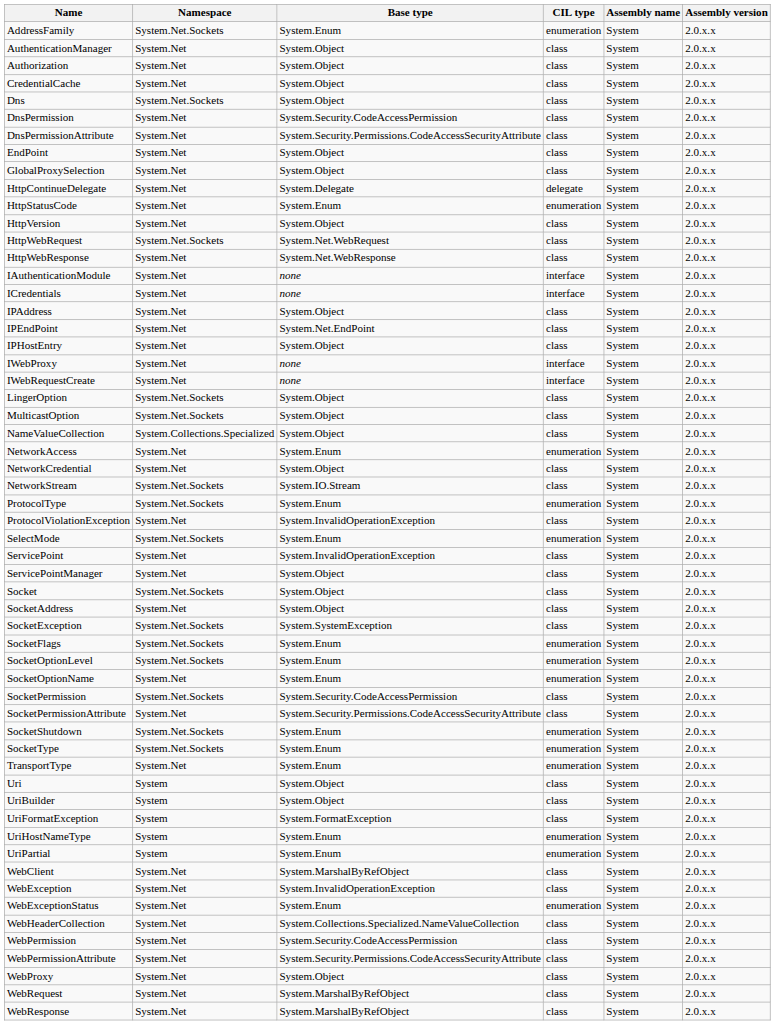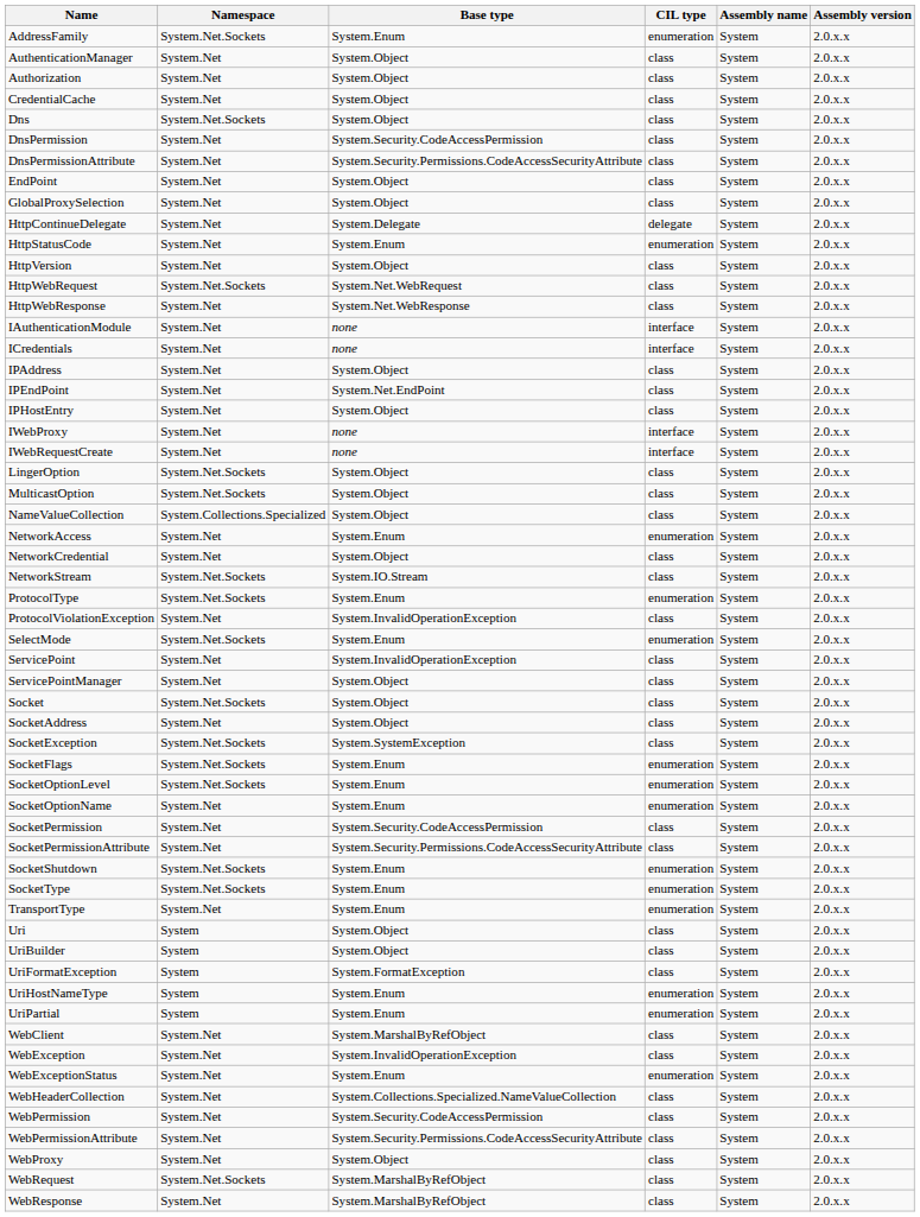 <table class="sortable wikitable">
 <tr>
 <th>Name</th>
 <th>Namespace</th>
 <th>Base type</th>
 <th>CIL type</th>
 <th>Assembly name</th>
 <th>Assembly version</th>
 </tr>
 <tr>
 <td>AddressFamily</td>
 <td>System.Net.Sockets</td>
 <td>System.Enum</td>
 <td>enumeration</td>
 <td>System</td>
 <td>2.0.x.x</td>
 </tr>
 <tr>
 <td>AuthenticationManager</td>
 <td>System.Net</td>
 <td>System.Object</td>
 <td>class</td>
 <td>System</td>
 <td>2.0.x.x</td>
 </tr>
 <tr>
 <td>Authorization</td>
 <td>System.Net</td>
 <td>System.Object</td>
 <td>class</td>
 <td>System</td>
 <td>2.0.x.x</td>
 </tr>
 <tr>
 <td>CredentialCache</td>
 <td>System.Net</td>
 <td>System.Object</td>
 <td>class</td>
 <td>System</td>
 <td>2.0.x.x</td>
 </tr>
 <tr>
 <td>Dns</td>
 <td>System.Net.Sockets</td>
 <td>System.Object</td>
 <td>class</td>
 <td>System</td>
 <td>2.0.x.x</td>
 </tr>
 <tr>
 <td>DnsPermission</td>
 <td>System.Net</td>
 <td>System.Security.CodeAccessPermission</td>
 <td>class</td>
 <td>System</td>
 <td>2.0.x.x</td>
 </tr>
 <tr>
 <td>DnsPermissionAttribute</td>
 <td>System.Net</td>
 <td>System.Security.Permissions.CodeAccessSecurityAttribute</td>
 <td>class</td>
 <td>System</td>
 <td>2.0.x.x</td>
 </tr>
 <tr>
 <td>EndPoint</td>
 <td>System.Net</td>
 <td>System.Object</td>
 <td>class</td>
 <td>System</td>
 <td>2.0.x.x</td>
 </tr>
 <tr>
 <td>GlobalProxySelection</td>
 <td>System.Net</td>
 <td>System.Object</td>
 <td>class</td>
 <td>System</td>
 <td>2.0.x.x</td>
 </tr>
 <tr>
 <td>HttpContinueDelegate</td>
 <td>System.Net</td>
 <td>System.Delegate</td>
 <td>delegate</td>
 <td>System</td>
 <td>2.0.x.x</td>
 </tr>
 <tr>
 <td>HttpStatusCode</td>
 <td>System.Net</td>
 <td>System.Enum</td>
 <td>enumeration</td>
 <td>System</td>
 <td>2.0.x.x</td>
 </tr>
 <tr>
 <td>HttpVersion</td>
 <td>System.Net</td>
 <td>System.Object</td>
 <td>class</td>
 <td>System</td>
 <td>2.0.x.x</td>
 </tr>
 <tr>
 <td>HttpWebRequest</td>
 <td>System.Net.Sockets</td>
 <td>System.Net.WebRequest</td>
 <td>class</td>
 <td>System</td>
 <td>2.0.x.x</td>
 </tr>
 <tr>
 <td>HttpWebResponse</td>
 <td>System.Net</td>
 <td>System.Net.WebResponse</td>
 <td>class</td>
 <td>System</td>
 <td>2.0.x.x</td>
 </tr>
 <tr>
 <td>IAuthenticationModule</td>
 <td>System.Net</td>
 <td><em>none</em></td>
 <td>interface</td>
 <td>System</td>
 <td>2.0.x.x</td>
 </tr>
 <tr>
 <td>ICredentials</td>
 <td>System.Net</td>
 <td><em>none</em></td>
 <td>interface</td>
 <td>System</td>
 <td>2.0.x.x</td>
 </tr>
 <tr>
 <td>IPAddress</td>
 <td>System.Net</td>
 <td>System.Object</td>
 <td>class</td>
 <td>System</td>
 <td>2.0.x.x</td>
 </tr>
 <tr>
 <td>IPEndPoint</td>
 <td>System.Net</td>
 <td>System.Net.EndPoint</td>
 <td>class</td>
 <td>System</td>
 <td>2.0.x.x</td>
 </tr>
 <tr>
 <td>IPHostEntry</td>
 <td>System.Net</td>
 <td>System.Object</td>
 <td>class</td>
 <td>System</td>
 <td>2.0.x.x</td>
 </tr>
 <tr>
 <td>IWebProxy</td>
 <td>System.Net</td>
 <td><em>none</em></td>
 <td>interface</td>
 <td>System</td>
 <td>2.0.x.x</td>
 </tr>
 <tr>
 <td>IWebRequestCreate</td>
 <td>System.Net</td>
 <td><em>none</em></td>
 <td>interface</td>
 <td>System</td>
 <td>2.0.x.x</td>
 </tr>
 <tr>
 <td>LingerOption</td>
 <td>System.Net.Sockets</td>
 <td>System.Object</td>
 <td>class</td>
 <td>System</td>
 <td>2.0.x.x</td>
 </tr>
 <tr>
 <td>MulticastOption</td>
 <td>System.Net.Sockets</td>
 <td>System.Object</td>
 <td>class</td>
 <td>System</td>
 <td>2.0.x.x</td>
 </tr>
 <tr>
 <td>NameValueCollection</td>
 <td>System.Collections.Specialized</td>
 <td>System.Object</td>
 <td>class</td>
 <td>System</td>
 <td>2.0.x.x</td>
 </tr>
 <tr>
 <td>NetworkAccess</td>
 <td>System.Net</td>
 <td>System.Enum</td>
 <td>enumeration</td>
 <td>System</td>
 <td>2.0.x.x</td>
 </tr>
 <tr>
 <td>NetworkCredential</td>
 <td>System.Net</td>
 <td>System.Object</td>
 <td>class</td>
 <td>System</td>
 <td>2.0.x.x</td>
 </tr>
 <tr>
 <td>NetworkStream</td>
 <td>System.Net.Sockets</td>
 <td>System.IO.Stream</td>
 <td>class</td>
 <td>System</td>
 <td>2.0.x.x</td>
 </tr>
 <tr>
 <td>ProtocolType</td>
 <td>System.Net.Sockets</td>
 <td>System.Enum</td>
 <td>enumeration</td>
 <td>System</td>
 <td>2.0.x.x</td>
 </tr>
 <tr>
 <td>ProtocolViolationException</td>
 <td>System.Net</td>
 <td>System.InvalidOperationException</td>
 <td>class</td>
 <td>System</td>
 <td>2.0.x.x</td>
 </tr>
 <tr>
 <td>SelectMode</td>
 <td>System.Net.Sockets</td>
 <td>System.Enum</td>
 <td>enumeration</td>
 <td>System</td>
 <td>2.0.x.x</td>
 </tr>
 <tr>
 <td>ServicePoint</td>
 <td>System.Net</td>
 <td>System.InvalidOperationException</td>
 <td>class</td>
 <td>System</td>
 <td>2.0.x.x</td>
 </tr>
 <tr>
 <td>ServicePointManager</td>
 <td>System.Net</td>
 <td>System.Object</td>
 <td>class</td>
 <td>System</td>
 <td>2.0.x.x</td>
 </tr>
 <tr>
 <td>Socket</td>
 <td>System.Net.Sockets</td>
 <td>System.Object</td>
 <td>class</td>
 <td>System</td>
 <td>2.0.x.x</td>
 </tr>
 <tr>
 <td>SocketAddress</td>
 <td>System.Net</td>
 <td>System.Object</td>
 <td>class</td>
 <td>System</td>
 <td>2.0.x.x</td>
 </tr>
 <tr>
 <td>SocketException</td>
 <td>System.Net.Sockets</td>
 <td>System.SystemException</td>
 <td>class</td>
 <td>System</td>
 <td>2.0.x.x</td>
 </tr>
 <tr>
 <td>SocketFlags</td>
 <td>System.Net.Sockets</td>
 <td>System.Enum</td>
 <td>enumeration</td>
 <td>System</td>
 <td>2.0.x.x</td>
 </tr>
 <tr>
 <td>SocketOptionLevel</td>
 <td>System.Net.Sockets</td>
 <td>System.Enum</td>
 <td>enumeration</td>
 <td>System</td>
 <td>2.0.x.x</td>
 </tr>
 <tr>
 <td>SocketOptionName</td>
 <td>System.Net</td>
 <td>System.Enum</td>
 <td>enumeration</td>
 <td>System</td>
 <td>2.0.x.x</td>
 </tr>
 <tr>
 <td>SocketPermission</td>
-<td>System.Net.Sockets</td>
+<td>System.Net</td>
 <td>System.Security.CodeAccessPermission</td>
 <td>class</td>
 <td>System</td>
 <td>2.0.x.x</td>
 </tr>
 <tr>
 <td>SocketPermissionAttribute</td>
 <td>System.Net</td>
 <td>System.Security.Permissions.CodeAccessSecurityAttribute</td>
 <td>class</td>
 <td>System</td>
 <td>2.0.x.x</td>
 </tr>
 <tr>
 <td>SocketShutdown</td>
 <td>System.Net.Sockets</td>
 <td>System.Enum</td>
 <td>enumeration</td>
 <td>System</td>
 <td>2.0.x.x</td>
 </tr>
 <tr>
 <td>SocketType</td>
 <td>System.Net.Sockets</td>
 <td>System.Enum</td>
 <td>enumeration</td>
 <td>System</td>
 <td>2.0.x.x</td>
 </tr>
 <tr>
 <td>TransportType</td>
 <td>System.Net</td>
 <td>System.Enum</td>
 <td>enumeration</td>
 <td>System</td>
 <td>2.0.x.x</td>
 </tr>
 <tr>
 <td>Uri</td>
 <td>System</td>
 <td>System.Object</td>
 <td>class</td>
 <td>System</td>
 <td>2.0.x.x</td>
 </tr>
 <tr>
 <td>UriBuilder</td>
 <td>System</td>
 <td>System.Object</td>
 <td>class</td>
 <td>System</td>
 <td>2.0.x.x</td>
 </tr>
 <tr>
 <td>UriFormatException</td>
 <td>System</td>
 <td>System.FormatException</td>
 <td>class</td>
 <td>System</td>
 <td>2.0.x.x</td>
 </tr>
 <tr>
 <td>UriHostNameType</td>
 <td>System</td>
 <td>System.Enum</td>
 <td>enumeration</td>
 <td>System</td>
 <td>2.0.x.x</td>
 </tr>
 <tr>
 <td>UriPartial</td>
 <td>System</td>
 <td>System.Enum</td>
 <td>enumeration</td>
 <td>System</td>
 <td>2.0.x.x</td>
 </tr>
 <tr>
 <td>WebClient</td>
 <td>System.Net</td>
 <td>System.MarshalByRefObject</td>
 <td>class</td>
 <td>System</td>
 <td>2.0.x.x</td>
 </tr>
 <tr>
 <td>WebException</td>
 <td>System.Net</td>
 <td>System.InvalidOperationException</td>
 <td>class</td>
 <td>System</td>
 <td>2.0.x.x</td>
 </tr>
 <tr>
 <td>WebExceptionStatus</td>
 <td>System.Net</td>
 <td>System.Enum</td>
 <td>enumeration</td>
 <td>System</td>
 <td>2.0.x.x</td>
 </tr>
 <tr>
 <td>WebHeaderCollection</td>
 <td>System.Net</td>
 <td>System.Collections.Specialized.NameValueCollection</td>
 <td>class</td>
 <td>System</td>
 <td>2.0.x.x</td>
 </tr>
 <tr>
 <td>WebPermission</td>
 <td>System.Net</td>
 <td>System.Security.CodeAccessPermission</td>
 <td>class</td>
 <td>System</td>
 <td>2.0.x.x</td>
 </tr>
 <tr>
 <td>WebPermissionAttribute</td>
 <td>System.Net</td>
 <td>System.Security.Permissions.CodeAccessSecurityAttribute</td>
 <td>class</td>
 <td>System</td>
 <td>2.0.x.x</td>
 </tr>
 <tr>
 <td>WebProxy</td>
 <td>System.Net</td>
 <td>System.Object</td>
 <td>class</td>
 <td>System</td>
 <td>2.0.x.x</td>
 </tr>
 <tr>
 <td>WebRequest</td>
-<td>System.Net</td>
+<td>System.Net.Sockets</td>
 <td>System.MarshalByRefObject</td>
 <td>class</td>
 <td>System</td>
 <td>2.0.x.x</td>
 </tr>
 <tr>
 <td>WebResponse</td>
 <td>System.Net</td>
 <td>System.MarshalByRefObject</td>
 <td>class</td>
 <td>System</td>
 <td>2.0.x.x</td>
 </tr>
 </table>
